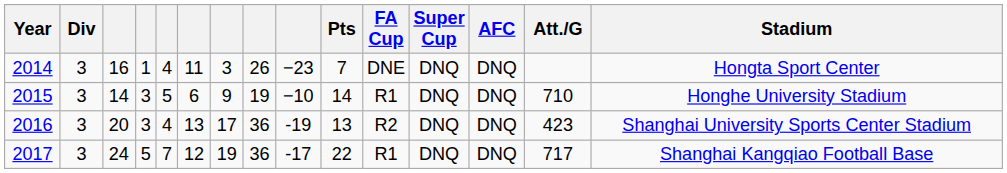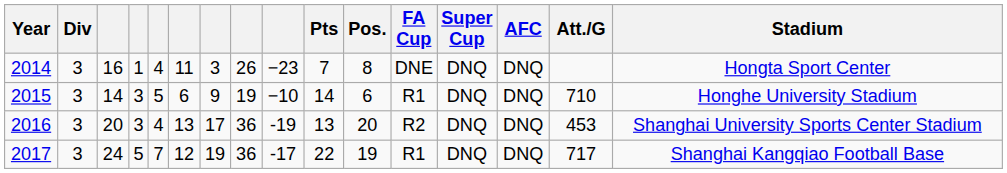 <table class="wikitable sortable" width=100% style=text-align:Center>
 <tr>
 <th>Year</th>
 <th>Div</th>
 <th></th>
 <th></th>
 <th></th>
 <th></th>
 <th></th>
 <th></th>
 <th></th>
 <th>Pts</th>
+<th width=2%>Pos.</th>
 <th width=4%><a href='#'>FA Cup</a></th>
 <th width=2%><a href='#'>Super Cup</a></th>
 <th><a href='#'>AFC</a></th>
 <th>Att./G</th>
 <th>Stadium</th>
 </tr>
 <tr>
 <td><a href='#'>2014</a></td>
 <td>3</td>
 <td>16</td>
 <td>1</td>
 <td>4</td>
 <td>11</td>
 <td>3</td>
 <td>26</td>
 <td>−23</td>
 <td>7</td>
+<td>8</td>
 <td>DNE</td>
 <td>DNQ</td>
 <td>DNQ</td>
 <td></td>
 <td><a href='#'>Hongta Sport Center</a></td>
 </tr>
 <tr>
 <td><a href='#'>2015</a></td>
 <td>3</td>
 <td>14</td>
 <td>3</td>
 <td>5</td>
 <td>6</td>
 <td>9</td>
 <td>19</td>
 <td>−10</td>
 <td>14</td>
+<td>6</td>
 <td>R1</td>
 <td>DNQ</td>
 <td>DNQ</td>
 <td>710</td>
 <td><a href='#'>Honghe University Stadium</a></td>
 </tr>
 <tr>
 <td><a href='#'>2016</a></td>
 <td>3</td>
 <td>20</td>
 <td>3</td>
 <td>4</td>
 <td>13</td>
 <td>17</td>
 <td>36</td>
 <td>-19</td>
 <td>13</td>
+<td>20</td>
 <td>R2</td>
 <td>DNQ</td>
 <td>DNQ</td>
-<td>423</td>
+<td>453</td>
 <td><a href='#'>Shanghai University Sports Center Stadium</a></td>
 </tr>
 <tr>
 <td><a href='#'>2017</a></td>
 <td>3</td>
 <td>24</td>
 <td>5</td>
 <td>7</td>
 <td>12</td>
 <td>19</td>
 <td>36</td>
 <td>-17</td>
 <td>22</td>
+<td>19</td>
 <td>R1</td>
 <td>DNQ</td>
 <td>DNQ</td>
 <td>717</td>
 <td><a href='#'>Shanghai Kangqiao Football Base</a></td>
 </tr>
 </table>
